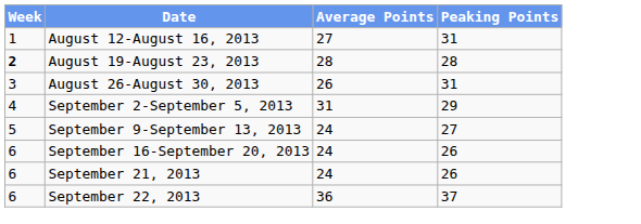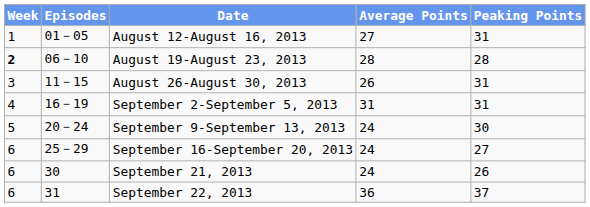 <table class="wikitable" style="font-size:14px;">
 <tr style="background:cornflowerblue; color:white" align="center">
 <td><strong>Week</strong></td>
+<td><strong>Episodes</strong></td>
 <td><strong>Date</strong></td>
 <td><strong>Average Points</strong></td>
 <td><strong>Peaking Points</strong></td>
 </tr>
 <tr>
 <td>1</td>
+<td>01－05</td>
 <td>August 12-August 16, 2013</td>
 <td>27</td>
 <td>31</td>
 </tr>
 <tr>
 <td><strong>2</strong></td>
+<td>06－10</td>
 <td>August 19-August 23, 2013</td>
 <td>28</td>
 <td>28</td>
 </tr>
 <tr>
 <td>3</td>
+<td>11－15</td>
 <td>August 26-August 30, 2013</td>
 <td>26</td>
 <td>31</td>
 </tr>
 <tr>
 <td>4</td>
+<td>16－19</td>
 <td>September 2-September 5, 2013</td>
 <td>31</td>
-<td>29</td>
+<td>31</td>
 </tr>
 <tr>
 <td>5</td>
+<td>20－24</td>
 <td>September 9-September 13, 2013</td>
+<td>24</td>
+<td>30</td>
+</tr>
+<tr>
+<td>6</td>
+<td>25－29</td>
+<td>September 16-September 20, 2013</td>
 <td>24</td>
 <td>27</td>
 </tr>
 <tr>
 <td>6</td>
-<td>September 16-September 20, 2013</td>
-<td>24</td>
-<td>26</td>
-</tr>
-<tr>
-<td>6</td>
+<td>30</td>
 <td>September 21, 2013</td>
 <td>24</td>
 <td>26</td>
 </tr>
 <tr>
 <td>6</td>
+<td>31</td>
 <td>September 22, 2013</td>
 <td>36</td>
 <td>37</td>
 </tr>
 </table>
